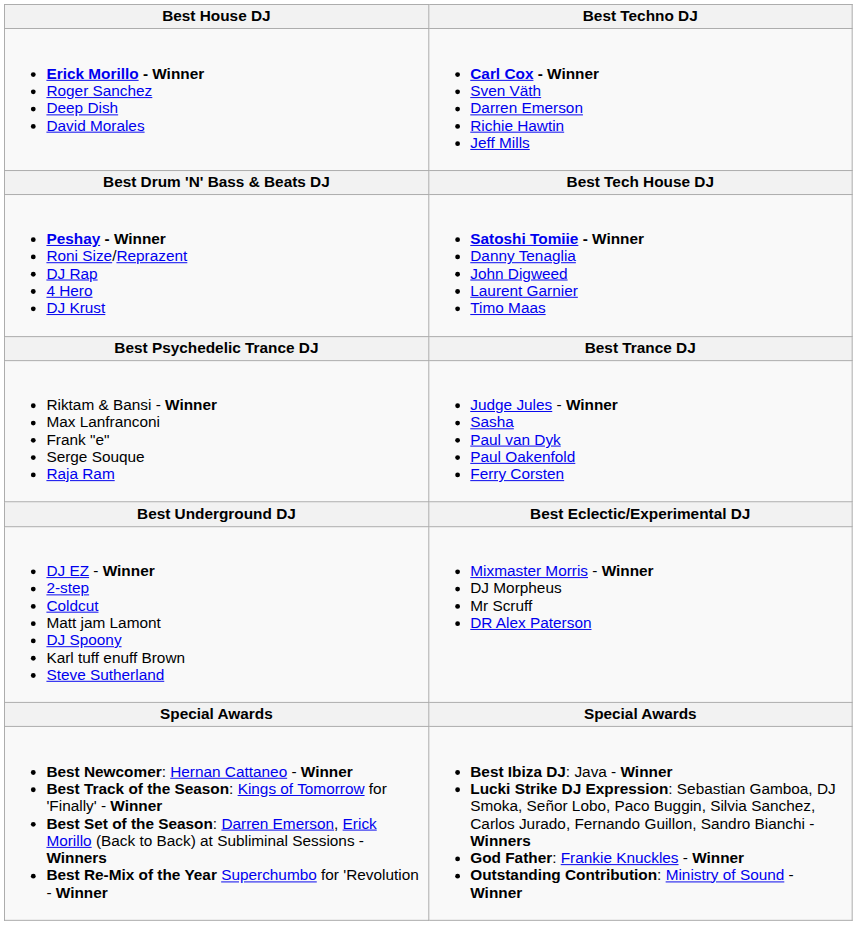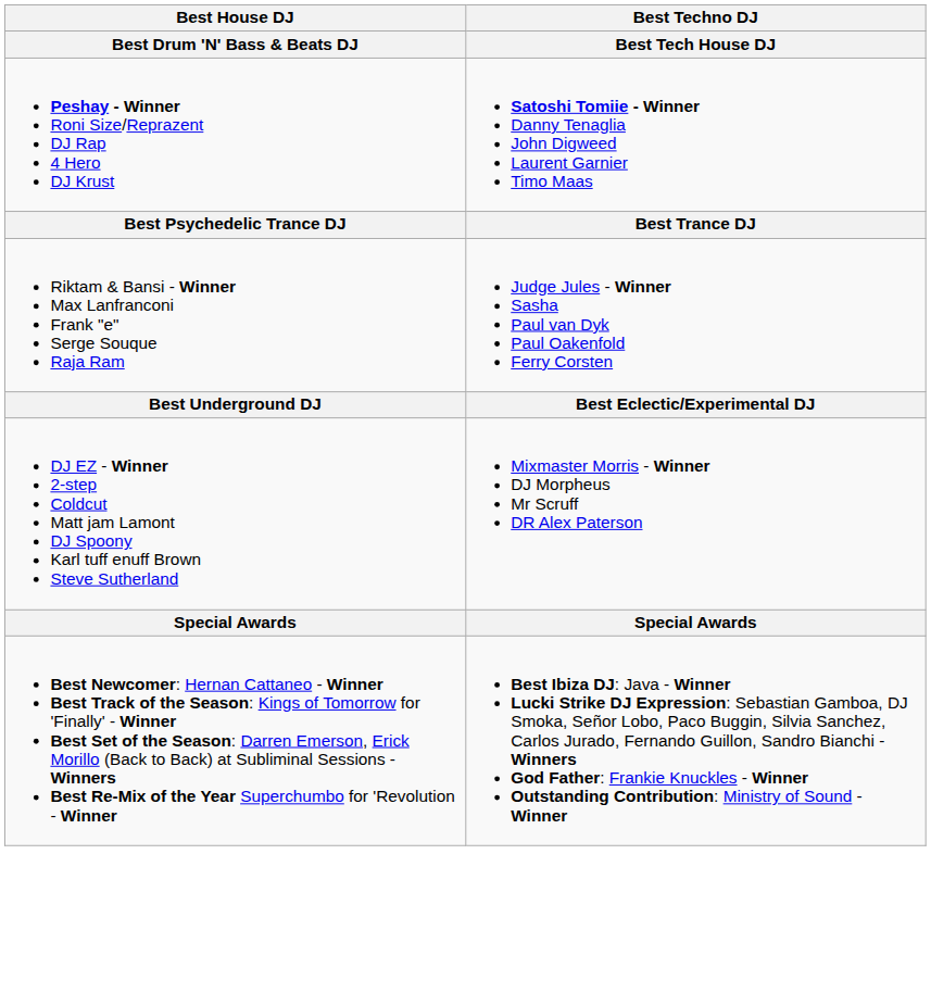 <table class=wikitable width="100%">
 <tr>
 <th width="50%"><strong>Best House DJ</strong></th>
 <th width="50%"><strong>Best Techno DJ</strong></th>
-</tr>
-<tr>
-<td valign="top"><br><ul><li><strong> <a href='#'>Erick Morillo</a> - Winner</strong></li><li><a href='#'>Roger Sanchez</a></li><li><a href='#'>Deep Dish</a></li><li><a href='#'>David Morales</a></li></ul></td>
-<td valign="top"><br><ul><li><strong> <a href='#'>Carl Cox</a> - Winner</strong></li><li><a href='#'>Sven Väth</a></li><li><a href='#'>Darren Emerson</a></li><li><a href='#'>Richie Hawtin</a></li><li><a href='#'>Jeff Mills</a></li></ul></td>
 </tr>
 <tr>
 <th width="50%"><strong>Best Drum 'N' Bass & Beats DJ</strong></th>
 <th width="50%"><strong>Best Tech House DJ</strong></th>
 </tr>
 <tr>
 <td valign="top"><br><ul><li><strong> <a href='#'>Peshay</a> - Winner</strong></li><li><a href='#'>Roni Size</a>/<a href='#'>Reprazent</a></li><li><a href='#'>DJ Rap</a></li><li><a href='#'>4 Hero</a></li><li><a href='#'>DJ Krust</a></li></ul></td>
 <td valign="top"><br><ul><li><strong> <a href='#'>Satoshi Tomiie</a> - Winner</strong></li><li><a href='#'>Danny Tenaglia</a></li><li><a href='#'>John Digweed</a></li><li><a href='#'>Laurent Garnier</a></li><li><a href='#'>Timo Maas</a></li></ul></td>
 </tr>
 <tr>
 <th width="50%"><strong>Best Psychedelic Trance DJ</strong></th>
 <th width="50%"><strong>Best Trance DJ</strong></th>
 </tr>
 <tr>
 <td valign="top"><br><ul><li> Riktam & Bansi - <strong>Winner</strong></li><li>Max Lanfranconi</li><li>Frank "e"</li><li>Serge Souque</li><li><a href='#'>Raja Ram</a></li></ul></td>
 <td valign="top"><br><ul><li> <a href='#'>Judge Jules</a> - <strong>Winner</strong></li><li><a href='#'>Sasha</a></li><li><a href='#'>Paul van Dyk</a></li><li><a href='#'>Paul Oakenfold</a></li><li><a href='#'>Ferry Corsten</a></li></ul></td>
 </tr>
 <tr>
 <th width="50%"><strong>Best Underground DJ</strong></th>
 <th width="50%"><strong>Best Eclectic/Experimental DJ</strong></th>
 </tr>
 <tr>
 <td valign="top"><br><ul><li> <a href='#'>DJ EZ</a> - <strong>Winner</strong></li><li><a href='#'>2-step</a></li><li><a href='#'>Coldcut</a></li><li>Matt jam Lamont</li><li><a href='#'>DJ Spoony</a></li><li>Karl tuff enuff Brown</li><li><a href='#'>Steve Sutherland</a></li></ul></td>
 <td valign="top"><br><ul><li> <a href='#'>Mixmaster Morris</a> - <strong>Winner</strong></li><li>DJ Morpheus</li><li>Mr Scruff</li><li><a href='#'>DR Alex Paterson</a></li></ul></td>
 </tr>
 <tr>
 <th width="50%"><strong>Special Awards</strong></th>
 <th width="50%"><strong>Special Awards</strong></th>
 </tr>
 <tr>
 <td valign="top"><br><ul><li><strong>Best Newcomer</strong>:  <a href='#'>Hernan Cattaneo</a> - <strong>Winner</strong></li><li><strong>Best Track of the Season</strong>:  <a href='#'>Kings of Tomorrow</a> for 'Finally' - <strong>Winner</strong></li><li><strong>Best Set of the Season</strong>:  <a href='#'>Darren Emerson</a>,  <a href='#'>Erick Morillo</a> (Back to Back) at Subliminal Sessions - <strong>Winners</strong></li><li><strong>Best Re-Mix of the Year</strong> <a href='#'>Superchumbo</a> for 'Revolution - <strong>Winner</strong></li></ul></td>
 <td valign="top"><br><ul><li><strong>Best Ibiza DJ</strong>:  Java - <strong>Winner</strong></li><li><strong>Lucki Strike DJ Expression</strong>: Sebastian Gamboa, DJ Smoka, Señor Lobo, Paco Buggin, Silvia Sanchez, Carlos Jurado, Fernando Guillon, Sandro Bianchi - <strong>Winners</strong></li><li><strong>God Father</strong>:  <a href='#'>Frankie Knuckles</a> - <strong>Winner</strong></li><li><strong>Outstanding Contribution</strong>:  <a href='#'>Ministry of Sound</a> - <strong>Winner</strong></li></ul></td>
 </tr>
 </table>
